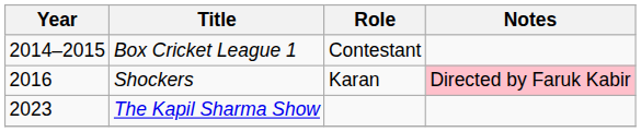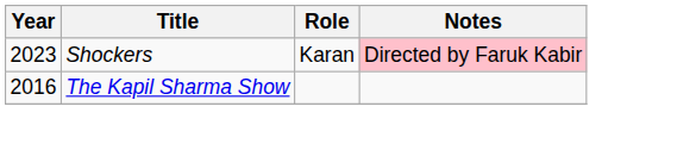 <table class="wikitable sortable plainrowheaders">
 <tr style="background:#ccc; text-align:center;">
 <th scope="col">Year</th>
 <th scope="col">Title</th>
 <th scope="col">Role</th>
 <th scope="col" class="unsortable">Notes</th>
 </tr>
 <tr>
-<td>2014–2015</td>
-<td><em>Box Cricket League 1</em></td>
-<td>Contestant</td>
-<td></td>
-</tr>
-<tr>
-<td>2016</td>
+<td>2023</td>
 <td><em>Shockers</em></td>
 <td>Karan</td>
 <td style="background: pink;">Directed by Faruk Kabir</td>
 </tr>
 <tr>
-<td>2023</td>
+<td>2016</td>
 <td><em><a href='#'>The Kapil Sharma Show</a></em></td>
 <td></td>
 <td></td>
 </tr>
 <tr>
 </tr>
 </table>
